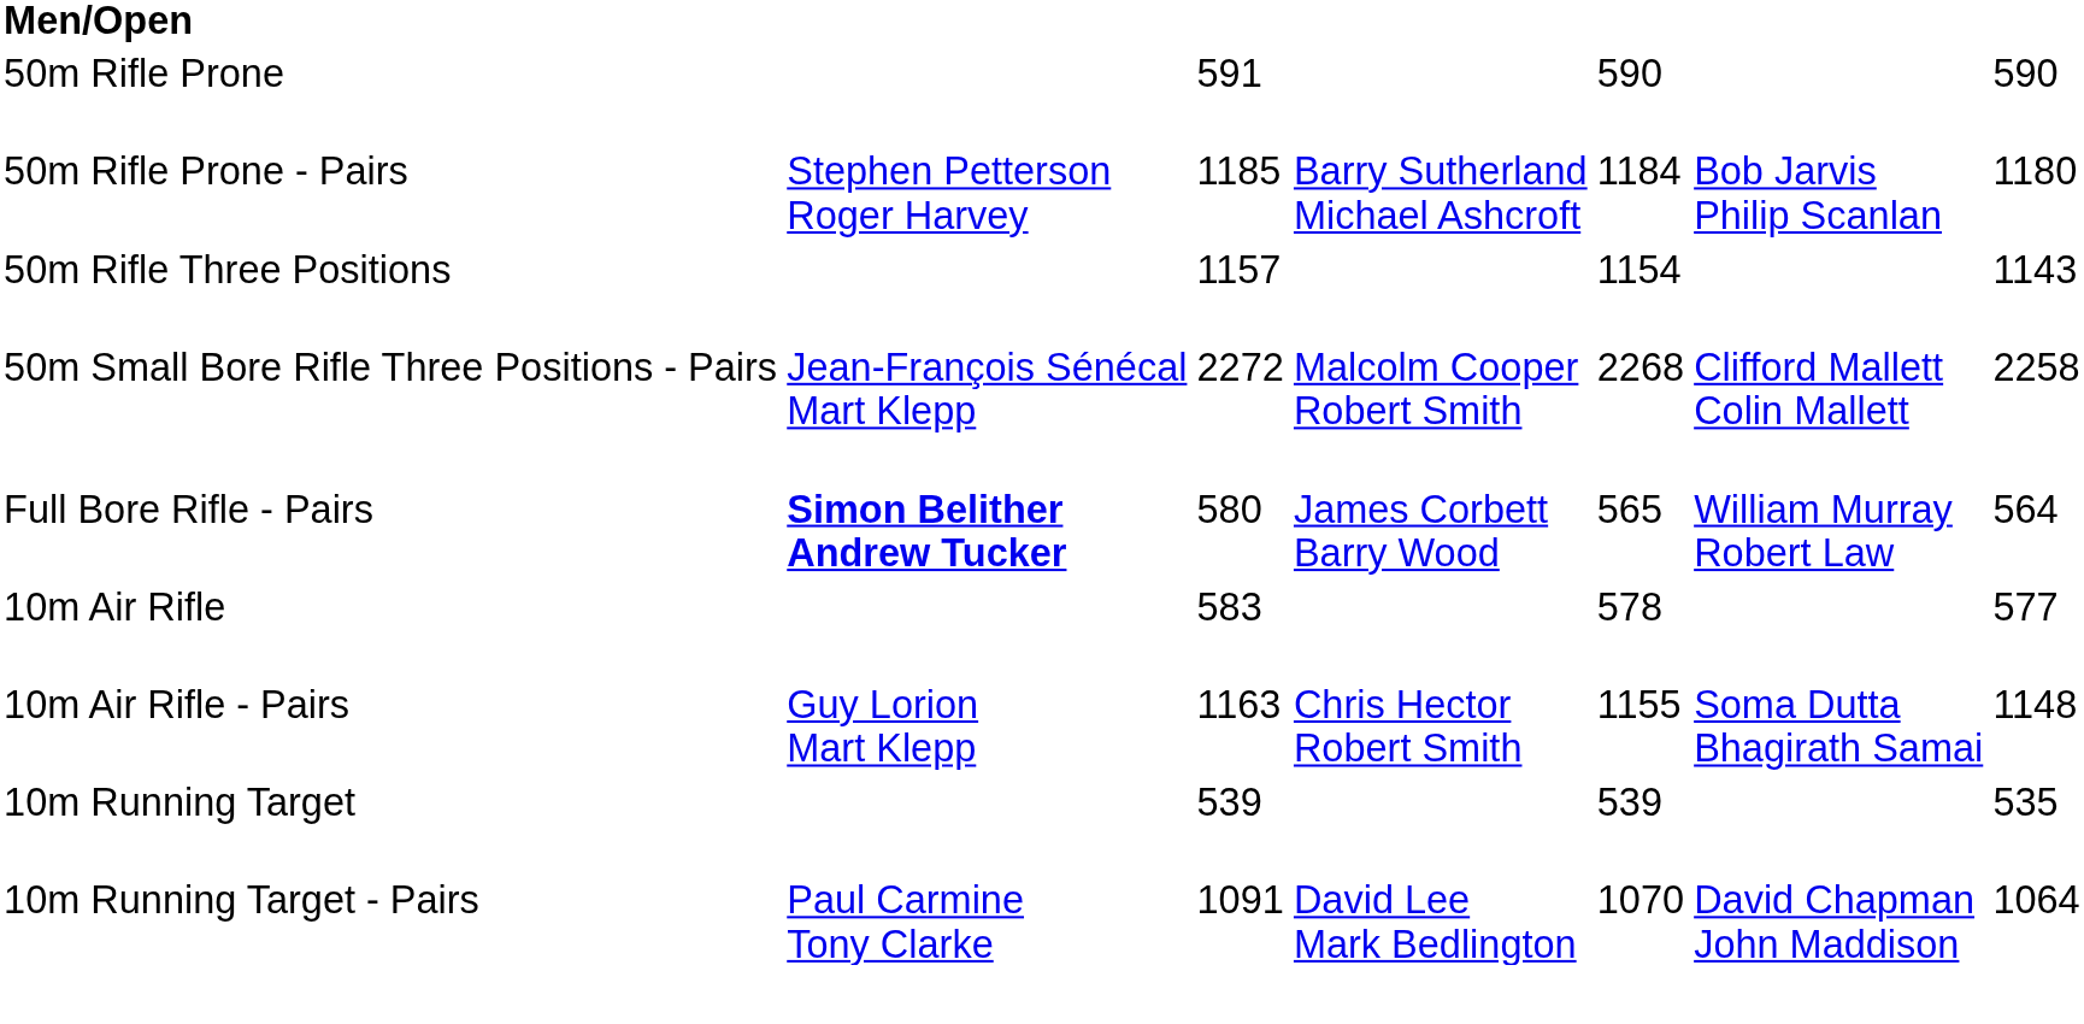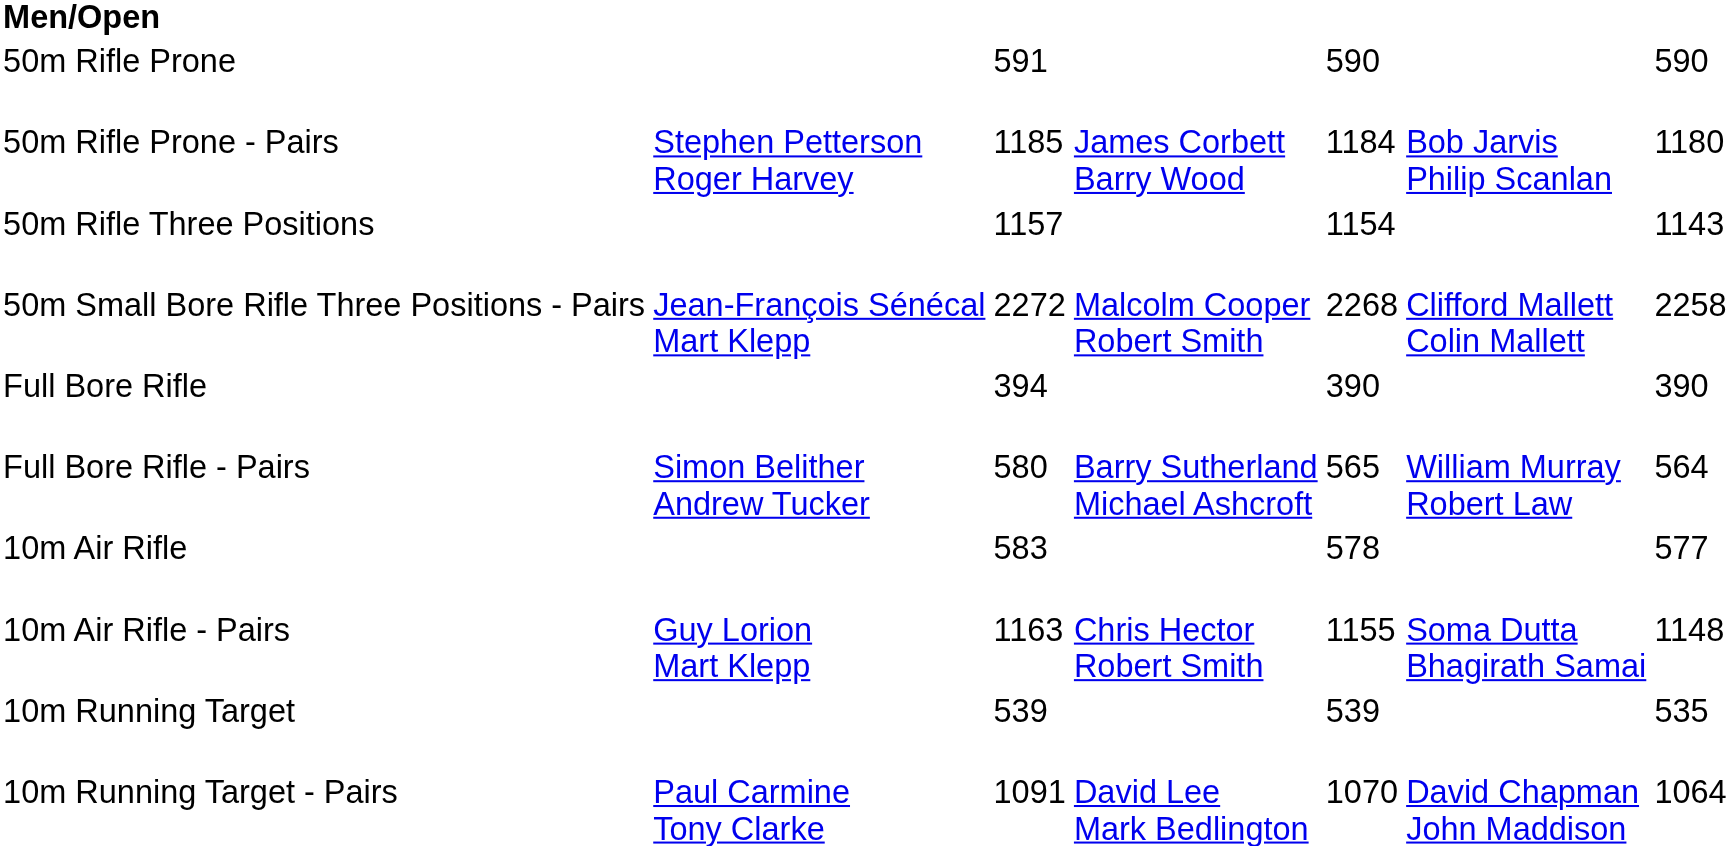 <table>
 <tr>
 <td colspan=7><strong>Men/Open</strong></td>
 </tr>
 <tr>
 <td>50m Rifle Prone</td>
 <td></td>
 <td>591</td>
 <td></td>
 <td>590</td>
 <td></td>
 <td>590</td>
 </tr>
 <tr>
 <td>50m Rifle Prone - Pairs</td>
 <td><br><a href='#'>Stephen Petterson</a><br><a href='#'>Roger Harvey</a></td>
 <td>1185</td>
-<td><br><a href='#'>Barry Sutherland</a><br><a href='#'>Michael Ashcroft</a></td>
+<td><br><a href='#'>James Corbett</a><br><a href='#'>Barry Wood</a></td>
 <td>1184</td>
 <td><br><a href='#'>Bob Jarvis</a><br><a href='#'>Philip Scanlan</a></td>
 <td>1180</td>
 </tr>
 <tr>
 <td>50m Rifle Three Positions</td>
 <td></td>
 <td>1157</td>
 <td></td>
 <td>1154</td>
 <td></td>
 <td>1143</td>
 </tr>
 <tr>
 <td>50m Small Bore Rifle Three Positions - Pairs</td>
 <td><br><a href='#'>Jean-François Sénécal</a><br><a href='#'>Mart Klepp</a></td>
 <td>2272</td>
 <td><br><a href='#'>Malcolm Cooper</a><br><a href='#'>Robert Smith</a></td>
 <td>2268</td>
 <td><br><a href='#'>Clifford Mallett</a><br><a href='#'>Colin Mallett</a></td>
 <td>2258</td>
 </tr>
 <tr>
+<td>Full Bore Rifle</td>
+<td></td>
+<td>394</td>
+<td></td>
+<td>390</td>
+<td></td>
+<td>390</td>
+</tr>
+<tr>
 <td>Full Bore Rifle - Pairs</td>
-<td><strong><br><a href='#'>Simon Belither</a><br><a href='#'>Andrew Tucker</a></strong></td>
+<td><br><a href='#'>Simon Belither</a><br><a href='#'>Andrew Tucker</a></td>
 <td>580</td>
-<td><br><a href='#'>James Corbett</a><br><a href='#'>Barry Wood</a></td>
+<td><br><a href='#'>Barry Sutherland</a><br><a href='#'>Michael Ashcroft</a></td>
 <td>565</td>
 <td><br><a href='#'>William Murray</a><br><a href='#'>Robert Law</a></td>
 <td>564</td>
 </tr>
 <tr>
 <td>10m Air Rifle</td>
 <td></td>
 <td>583</td>
 <td></td>
 <td>578</td>
 <td></td>
 <td>577</td>
 </tr>
 <tr>
 <td>10m Air Rifle - Pairs</td>
 <td><br><a href='#'>Guy Lorion</a><br><a href='#'>Mart Klepp</a></td>
 <td>1163</td>
 <td><br><a href='#'>Chris Hector</a><br><a href='#'>Robert Smith</a></td>
 <td>1155</td>
 <td><br><a href='#'>Soma Dutta</a><br><a href='#'>Bhagirath Samai</a></td>
 <td>1148</td>
 </tr>
 <tr>
 <td>10m Running Target</td>
 <td></td>
 <td>539</td>
 <td></td>
 <td>539</td>
 <td></td>
 <td>535</td>
 </tr>
 <tr>
 <td>10m Running Target - Pairs</td>
 <td><br><a href='#'>Paul Carmine</a><br><a href='#'>Tony Clarke</a></td>
 <td>1091</td>
 <td><br><a href='#'>David Lee</a><br><a href='#'>Mark Bedlington</a></td>
 <td>1070</td>
 <td><br><a href='#'>David Chapman</a><br><a href='#'>John Maddison</a></td>
 <td>1064</td>
 </tr>
 </table>
